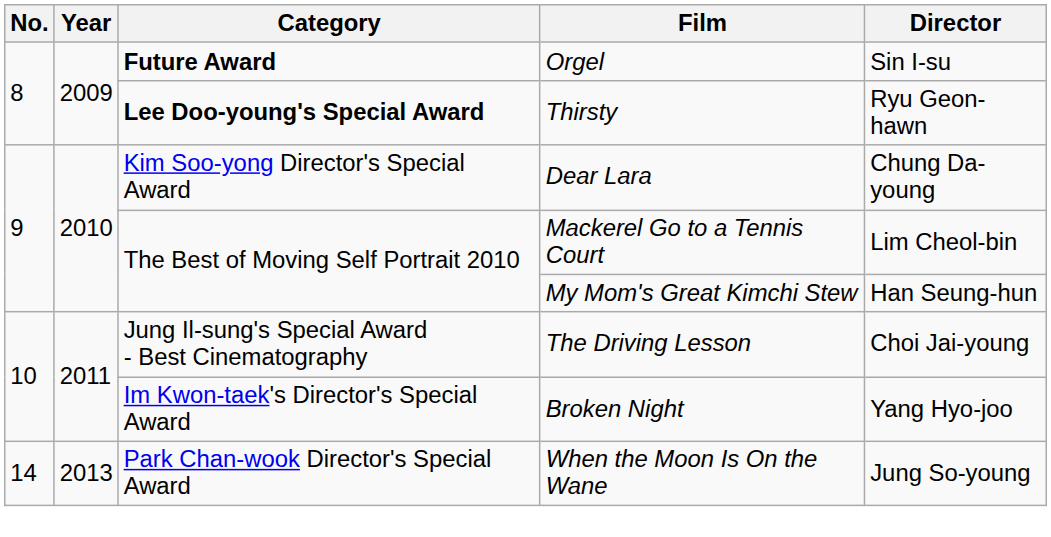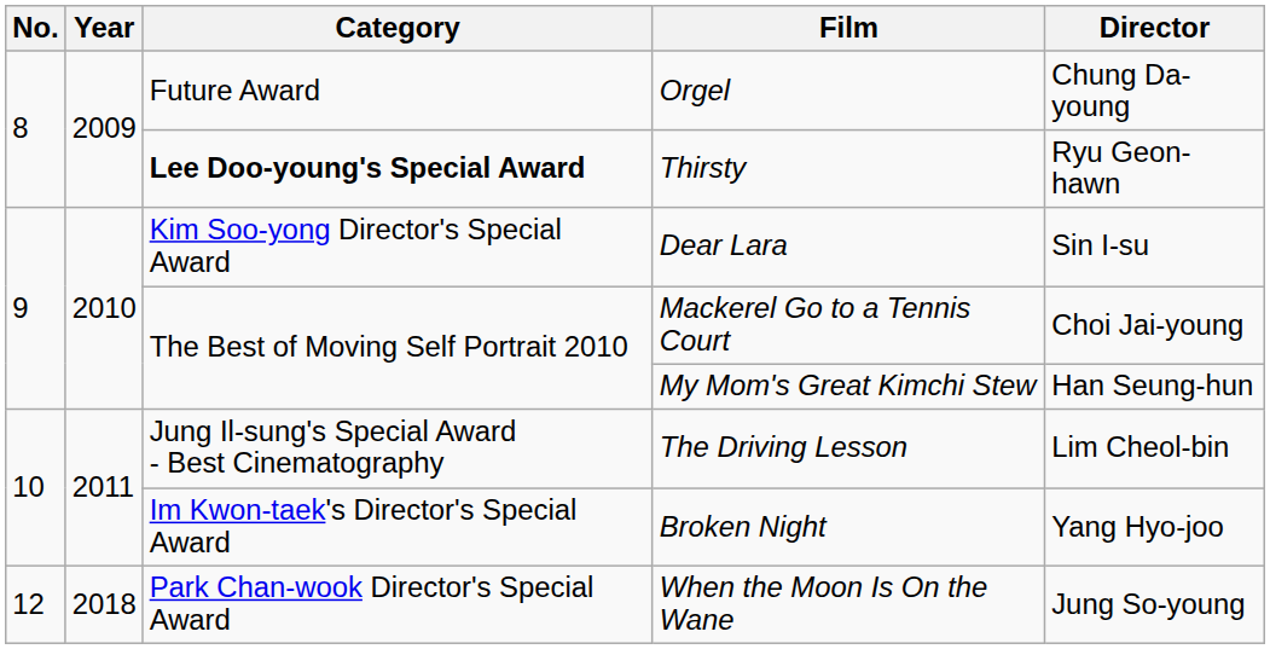 <table class=wikitable style="width:700px">
 <tr>
 <th width=10>No.</th>
 <th width=10>Year</th>
 <th>Category</th>
 <th>Film</th>
 <th>Director</th>
 </tr>
 <tr>
 <td rowspan=2>8</td>
 <td rowspan=2>2009</td>
-<td><strong>Future Award</strong></td>
+<td>Future Award</td>
 <td><em>Orgel</em></td>
-<td>Sin I-su</td>
+<td>Chung Da-young</td>
 </tr>
 <tr>
 <td><strong>Lee Doo-young's Special Award</strong></td>
 <td><em>Thirsty</em></td>
 <td>Ryu Geon-hawn</td>
 </tr>
 <tr>
 <td rowspan=3>9</td>
 <td rowspan=3>2010</td>
 <td><a href='#'>Kim Soo-yong</a> Director's Special Award</td>
 <td><em>Dear Lara</em></td>
-<td>Chung Da-young</td>
+<td>Sin I-su</td>
 </tr>
 <tr>
 <td rowspan=2>The Best of Moving Self Portrait 2010</td>
 <td><em>Mackerel Go to a Tennis Court</em></td>
-<td>Lim Cheol-bin</td>
+<td>Choi Jai-young</td>
 </tr>
 <tr>
 <td><em>My Mom's Great Kimchi Stew</em></td>
 <td>Han Seung-hun</td>
 </tr>
 <tr>
 <td rowspan=2>10</td>
 <td rowspan=2>2011</td>
 <td>Jung Il-sung's Special Award <br> - Best Cinematography</td>
 <td><em>The Driving Lesson</em></td>
-<td>Choi Jai-young</td>
+<td>Lim Cheol-bin</td>
 </tr>
 <tr>
 <td><a href='#'>Im Kwon-taek</a>'s Director's Special Award</td>
 <td><em>Broken Night</em></td>
 <td>Yang Hyo-joo</td>
 </tr>
 <tr>
-<td>14</td>
-<td>2013</td>
+<td>12</td>
+<td>2018</td>
 <td><a href='#'>Park Chan-wook</a> Director's Special Award</td>
 <td><em>When the Moon Is On the Wane</em></td>
 <td>Jung So-young</td>
 </tr>
 </table>
